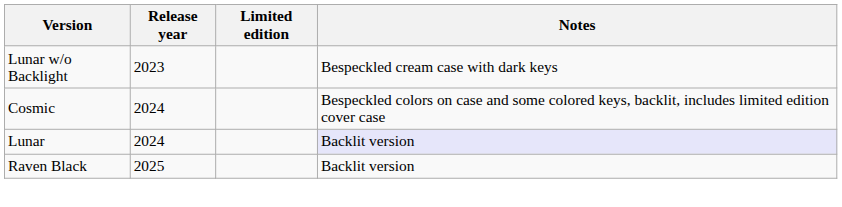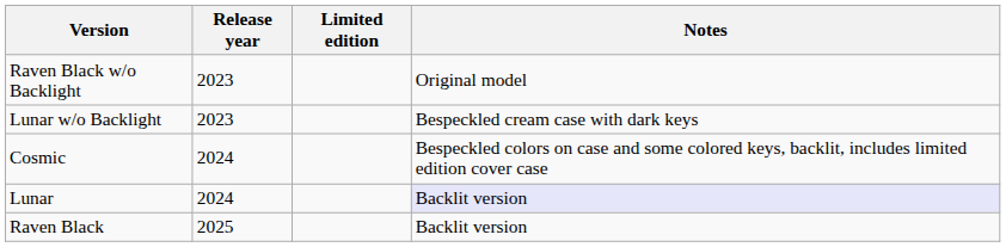 <table class="wikitable sortable">
 <tr>
 <th>Version</th>
 <th>Release year</th>
 <th>Limited edition</th>
 <th>Notes</th>
+</tr>
+<tr>
+<td>Raven Black w/o Backlight</td>
+<td>2023</td>
+<td></td>
+<td>Original model</td>
 </tr>
 <tr>
 <td>Lunar w/o Backlight</td>
 <td>2023</td>
 <td></td>
 <td>Bespeckled cream case with dark keys</td>
 </tr>
 <tr>
 <td>Cosmic</td>
 <td>2024</td>
 <td></td>
 <td>Bespeckled colors on case and some colored keys, backlit, includes limited edition cover case</td>
 </tr>
 <tr>
 <td>Lunar</td>
 <td>2024</td>
 <td></td>
 <td style="background: lavender;">Backlit version</td>
 </tr>
 <tr>
 <td>Raven Black</td>
 <td>2025</td>
 <td></td>
 <td>Backlit version</td>
 </tr>
 </table>
